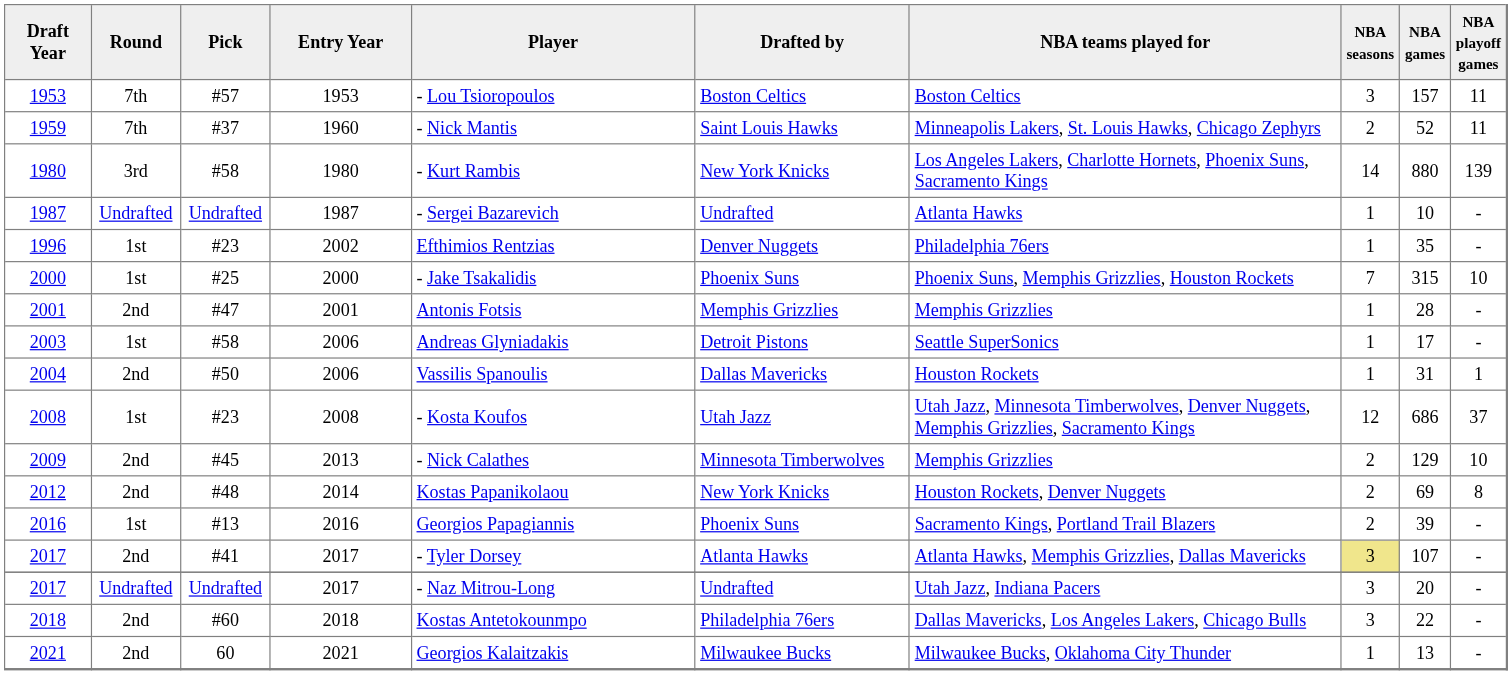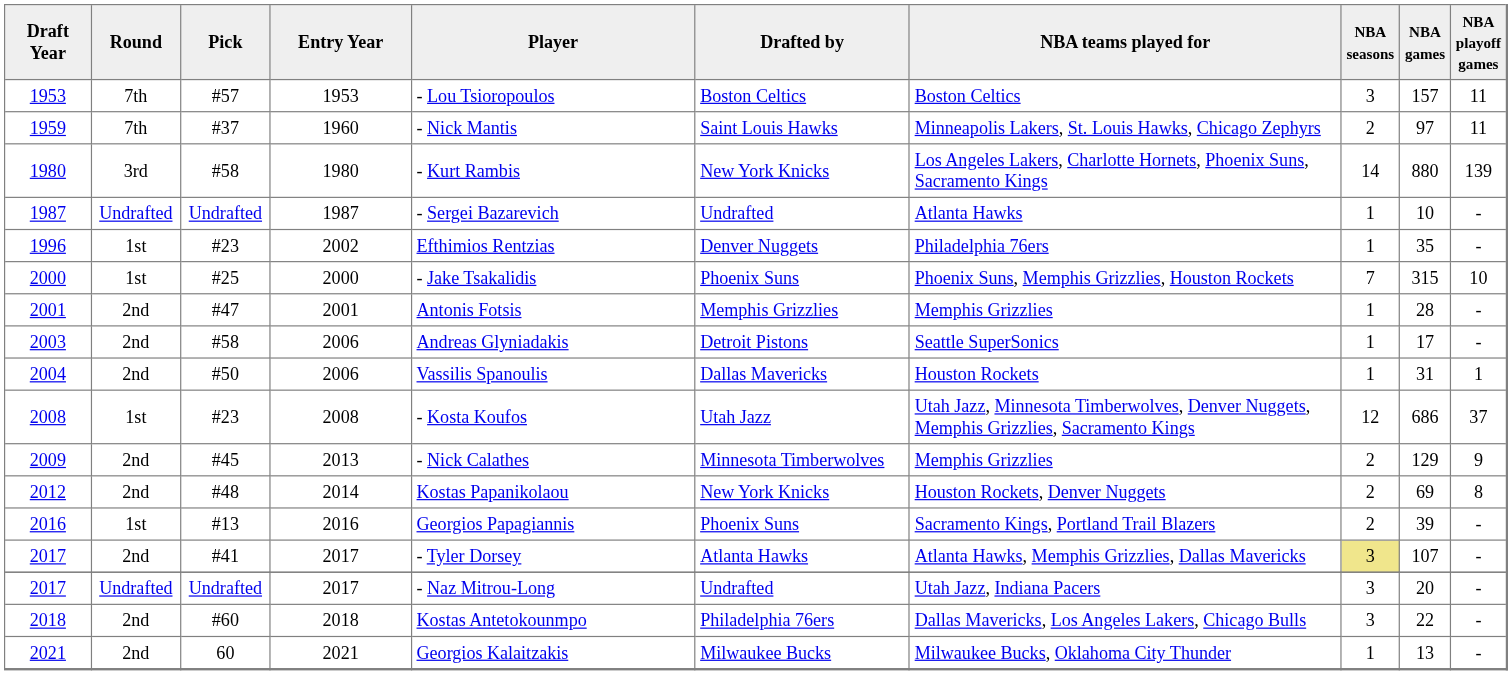 <table border=1 cellpadding=4 cellspacing=0 class="toccolours" border=" 1px solid #7f7f7f" style="margin: 0.5em 0 0 0; border-style: solid; border-right-width: 2px; border-bottom-width: 2px; border-collapse: collapse; font-size: 95%">
 <tr>
 <th bgcolor="#efefef" width="6%">Draft Year</th>
 <th bgcolor="#efefef" width="6%">Round</th>
 <th bgcolor="#efefef" width="6%">Pick</th>
 <th bgcolor="#efefef" width="10%">Entry Year</th>
 <th bgcolor="#efefef" width="20%">Player</th>
 <th bgcolor="#efefef" width="15%">Drafted by</th>
 <th bgcolor="#efefef" width="31%">NBA teams played for</th>
 <th bgcolor="#efefef" width="2%"><small>NBA seasons</small></th>
 <th bgcolor="#efefef" width="2%"><small>NBA games</small></th>
 <th bgcolor="#efefef" width="2%"><small>NBA playoff games</small></th>
 </tr>
 <tr>
 <td style="text-align:center;"><a href='#'>1953</a></td>
 <td style="text-align:center;">7th</td>
 <td style="text-align:center;">#57</td>
 <td style="text-align:center;">1953</td>
 <td>- <a href='#'>Lou Tsioropoulos</a></td>
 <td><a href='#'>Boston Celtics</a></td>
 <td><a href='#'>Boston Celtics</a></td>
 <td style="text-align:center;">3</td>
 <td style="text-align:center;">157</td>
 <td style="text-align:center;">11</td>
 </tr>
 <tr>
 <td style="text-align:center;"><a href='#'>1959</a></td>
 <td style="text-align:center;">7th</td>
 <td style="text-align:center;">#37</td>
 <td style="text-align:center;">1960</td>
 <td>- <a href='#'>Nick Mantis</a></td>
 <td><a href='#'>Saint Louis Hawks</a></td>
 <td><a href='#'>Minneapolis Lakers</a>, <a href='#'>St. Louis Hawks</a>, <a href='#'>Chicago Zephyrs</a></td>
 <td style="text-align:center;">2</td>
-<td style="text-align:center;">52</td>
+<td style="text-align:center;">97</td>
 <td style="text-align:center;">11</td>
 </tr>
 <tr>
 <td style="text-align:center;"><a href='#'>1980</a></td>
 <td style="text-align:center;">3rd</td>
 <td style="text-align:center;">#58</td>
 <td style="text-align:center;">1980</td>
 <td>- <a href='#'>Kurt Rambis</a></td>
 <td><a href='#'>New York Knicks</a></td>
 <td><a href='#'>Los Angeles Lakers</a>, <a href='#'>Charlotte Hornets</a>, <a href='#'>Phoenix Suns</a>, <a href='#'>Sacramento Kings</a></td>
 <td style="text-align:center;">14</td>
 <td style="text-align:center;">880</td>
 <td style="text-align:center;">139</td>
 </tr>
 <tr>
 <td style="text-align:center;"><a href='#'>1987</a></td>
 <td style="text-align:center;"><a href='#'>Undrafted</a></td>
 <td style="text-align:center;"><a href='#'>Undrafted</a></td>
 <td style="text-align:center;">1987</td>
 <td>- <a href='#'>Sergei Bazarevich</a></td>
 <td><a href='#'>Undrafted</a></td>
 <td><a href='#'>Atlanta Hawks</a></td>
 <td style="text-align:center;">1</td>
 <td style="text-align:center;">10</td>
 <td style="text-align:center;">-</td>
 </tr>
 <tr>
 <td style="text-align:center;"><a href='#'>1996</a></td>
 <td style="text-align:center;">1st</td>
 <td style="text-align:center;">#23</td>
 <td style="text-align:center;">2002</td>
 <td> <a href='#'>Efthimios Rentzias</a></td>
 <td><a href='#'>Denver Nuggets</a></td>
 <td><a href='#'>Philadelphia 76ers</a></td>
 <td style="text-align:center;">1</td>
 <td style="text-align:center;">35</td>
 <td style="text-align:center;">-</td>
 </tr>
 <tr>
 <td style="text-align:center;"><a href='#'>2000</a></td>
 <td style="text-align:center;">1st</td>
 <td style="text-align:center;">#25</td>
 <td style="text-align:center;">2000</td>
 <td>- <a href='#'>Jake Tsakalidis</a></td>
 <td><a href='#'>Phoenix Suns</a></td>
 <td><a href='#'>Phoenix Suns</a>, <a href='#'>Memphis Grizzlies</a>, <a href='#'>Houston Rockets</a></td>
 <td style="text-align:center;">7</td>
 <td style="text-align:center;">315</td>
 <td style="text-align:center;">10</td>
 </tr>
 <tr>
 <td style="text-align:center;"><a href='#'>2001</a></td>
 <td style="text-align:center;">2nd</td>
 <td style="text-align:center;">#47</td>
 <td style="text-align:center;">2001</td>
 <td> <a href='#'>Antonis Fotsis</a></td>
 <td><a href='#'>Memphis Grizzlies</a></td>
 <td><a href='#'>Memphis Grizzlies</a></td>
 <td style="text-align:center;">1</td>
 <td style="text-align:center;">28</td>
 <td style="text-align:center;">-</td>
 </tr>
 <tr>
 <td style="text-align:center;"><a href='#'>2003</a></td>
-<td style="text-align:center;">1st</td>
+<td style="text-align:center;">2nd</td>
 <td style="text-align:center;">#58</td>
 <td style="text-align:center;">2006</td>
 <td> <a href='#'>Andreas Glyniadakis</a></td>
 <td><a href='#'>Detroit Pistons</a></td>
 <td><a href='#'>Seattle SuperSonics</a></td>
 <td style="text-align:center;">1</td>
 <td style="text-align:center;">17</td>
 <td style="text-align:center;">-</td>
 </tr>
 <tr>
 <td style="text-align:center;"><a href='#'>2004</a></td>
 <td style="text-align:center;">2nd</td>
 <td style="text-align:center;">#50</td>
 <td style="text-align:center;">2006</td>
 <td> <a href='#'>Vassilis Spanoulis</a></td>
 <td><a href='#'>Dallas Mavericks</a></td>
 <td><a href='#'>Houston Rockets</a></td>
 <td style="text-align:center;">1</td>
 <td style="text-align:center;">31</td>
 <td style="text-align:center;">1</td>
 </tr>
 <tr>
 <td style="text-align:center;"><a href='#'>2008</a></td>
 <td style="text-align:center;">1st</td>
 <td style="text-align:center;">#23</td>
 <td style="text-align:center;">2008</td>
 <td>- <a href='#'>Kosta Koufos</a></td>
 <td><a href='#'>Utah Jazz</a></td>
 <td><a href='#'>Utah Jazz</a>, <a href='#'>Minnesota Timberwolves</a>, <a href='#'>Denver Nuggets</a>, <a href='#'>Memphis Grizzlies</a>, <a href='#'>Sacramento Kings</a></td>
 <td style="text-align:center;">12</td>
 <td style="text-align:center;">686</td>
 <td style="text-align:center;">37</td>
 </tr>
 <tr>
 <td style="text-align:center;"><a href='#'>2009</a></td>
 <td style="text-align:center;">2nd</td>
 <td style="text-align:center;">#45</td>
 <td style="text-align:center;">2013</td>
 <td>- <a href='#'>Nick Calathes</a></td>
 <td><a href='#'>Minnesota Timberwolves</a></td>
 <td><a href='#'>Memphis Grizzlies</a></td>
 <td style="text-align:center;">2</td>
 <td style="text-align:center;">129</td>
-<td style="text-align:center;">10</td>
+<td style="text-align:center;">9</td>
 </tr>
 <tr>
 <td style="text-align:center;"><a href='#'>2012</a></td>
 <td style="text-align:center;">2nd</td>
 <td style="text-align:center;">#48</td>
 <td style="text-align:center;">2014</td>
 <td> <a href='#'>Kostas Papanikolaou</a></td>
 <td><a href='#'>New York Knicks</a></td>
 <td><a href='#'>Houston Rockets</a>, <a href='#'>Denver Nuggets</a></td>
 <td style="text-align:center;">2</td>
 <td style="text-align:center;">69</td>
 <td style="text-align:center;">8</td>
 </tr>
 <tr>
 <td style="text-align:center;"><a href='#'>2016</a></td>
 <td style="text-align:center;">1st</td>
 <td style="text-align:center;">#13</td>
 <td style="text-align:center;">2016</td>
 <td> <a href='#'>Georgios Papagiannis</a></td>
 <td><a href='#'>Phoenix Suns</a></td>
 <td><a href='#'>Sacramento Kings</a>, <a href='#'>Portland Trail Blazers</a></td>
 <td style="text-align:center;">2</td>
 <td style="text-align:center;">39</td>
 <td style="text-align:center;">-</td>
 </tr>
 <tr>
 <td style="text-align:center;"><a href='#'>2017</a></td>
 <td style="text-align:center;">2nd</td>
 <td style="text-align:center;">#41</td>
 <td style="text-align:center;">2017</td>
 <td>- <a href='#'>Tyler Dorsey</a></td>
 <td><a href='#'>Atlanta Hawks</a></td>
 <td><a href='#'>Atlanta Hawks</a>, <a href='#'>Memphis Grizzlies</a>, <a href='#'>Dallas Mavericks</a></td>
 <td style="background: khaki; text-align:center;">3</td>
 <td style="text-align:center;">107</td>
 <td style="text-align:center;">-</td>
 </tr>
 <tr>
 </tr>
 <tr>
 <td style="text-align:center;"><a href='#'>2017</a></td>
 <td style="text-align:center;"><a href='#'>Undrafted</a></td>
 <td style="text-align:center;"><a href='#'>Undrafted</a></td>
 <td style="text-align:center;">2017</td>
 <td>- <a href='#'>Naz Mitrou-Long</a></td>
 <td><a href='#'>Undrafted</a></td>
 <td><a href='#'>Utah Jazz</a>, <a href='#'>Indiana Pacers</a></td>
 <td style="text-align:center;">3</td>
 <td style="text-align:center;">20</td>
 <td style="text-align:center;">-</td>
 </tr>
 <tr>
 <td style="text-align:center;"><a href='#'>2018</a></td>
 <td style="text-align:center;">2nd</td>
 <td style="text-align:center;">#60</td>
 <td style="text-align:center;">2018</td>
 <td> <a href='#'>Kostas Antetokounmpo</a></td>
 <td><a href='#'>Philadelphia 76ers</a></td>
 <td><a href='#'>Dallas Mavericks</a>, <a href='#'>Los Angeles Lakers</a>, <a href='#'>Chicago Bulls</a></td>
 <td style="text-align:center;">3</td>
 <td style="text-align:center;">22</td>
 <td style="text-align:center;">-</td>
 </tr>
 <tr>
 <td style="text-align:center;"><a href='#'>2021</a></td>
 <td style="text-align:center;">2nd</td>
 <td style="text-align:center;">60</td>
 <td style="text-align:center;">2021</td>
 <td> <a href='#'>Georgios Kalaitzakis</a></td>
 <td><a href='#'>Milwaukee Bucks</a></td>
 <td><a href='#'>Milwaukee Bucks</a>, <a href='#'>Oklahoma City Thunder</a></td>
 <td style="text-align:center;">1</td>
 <td style="text-align:center;">13</td>
 <td style="text-align:center;">-</td>
 </tr>
 </table>
